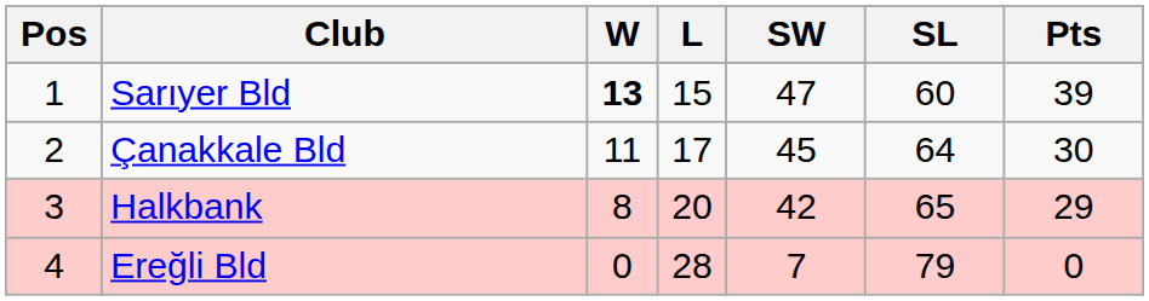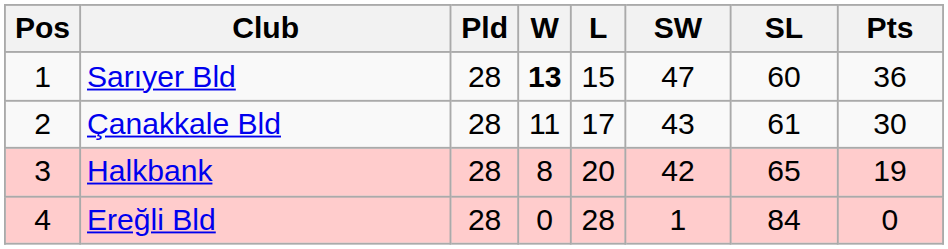 <table class=wikitable style="text-align:center;" width="500">
 <tr>
 <th width=5%>Pos</th>
 <th width=35%>Club</th>
+<th width=5%>Pld</th>
 <th width=5%>W</th>
 <th width=5%>L</th>
 <th width=10%>SW</th>
 <th width=10%>SL</th>
 <th width=10%>Pts</th>
 </tr>
 <tr>
 <td>1</td>
 <td align="left"><a href='#'>Sarıyer Bld</a></td>
+<td>28</td>
 <td><strong>13</strong></td>
 <td>15</td>
 <td>47</td>
 <td>60</td>
-<td>39</td>
+<td>36</td>
 </tr>
 <tr>
 <td>2</td>
 <td align="left"><a href='#'>Çanakkale Bld</a></td>
+<td>28</td>
 <td>11</td>
 <td>17</td>
-<td>45</td>
-<td>64</td>
+<td>43</td>
+<td>61</td>
 <td>30</td>
 </tr>
 <tr style="background-color: #FFCCCC;">
 <td>3</td>
 <td align="left"><a href='#'>Halkbank</a></td>
+<td>28</td>
 <td>8</td>
 <td>20</td>
 <td>42</td>
 <td>65</td>
-<td>29</td>
+<td>19</td>
 </tr>
 <tr style="background-color: #FFCCCC;">
 <td>4</td>
 <td align="left"><a href='#'>Ereğli Bld</a></td>
+<td>28</td>
 <td>0</td>
 <td>28</td>
-<td>7</td>
-<td>79</td>
+<td>1</td>
+<td>84</td>
 <td>0</td>
 </tr>
 </table>
